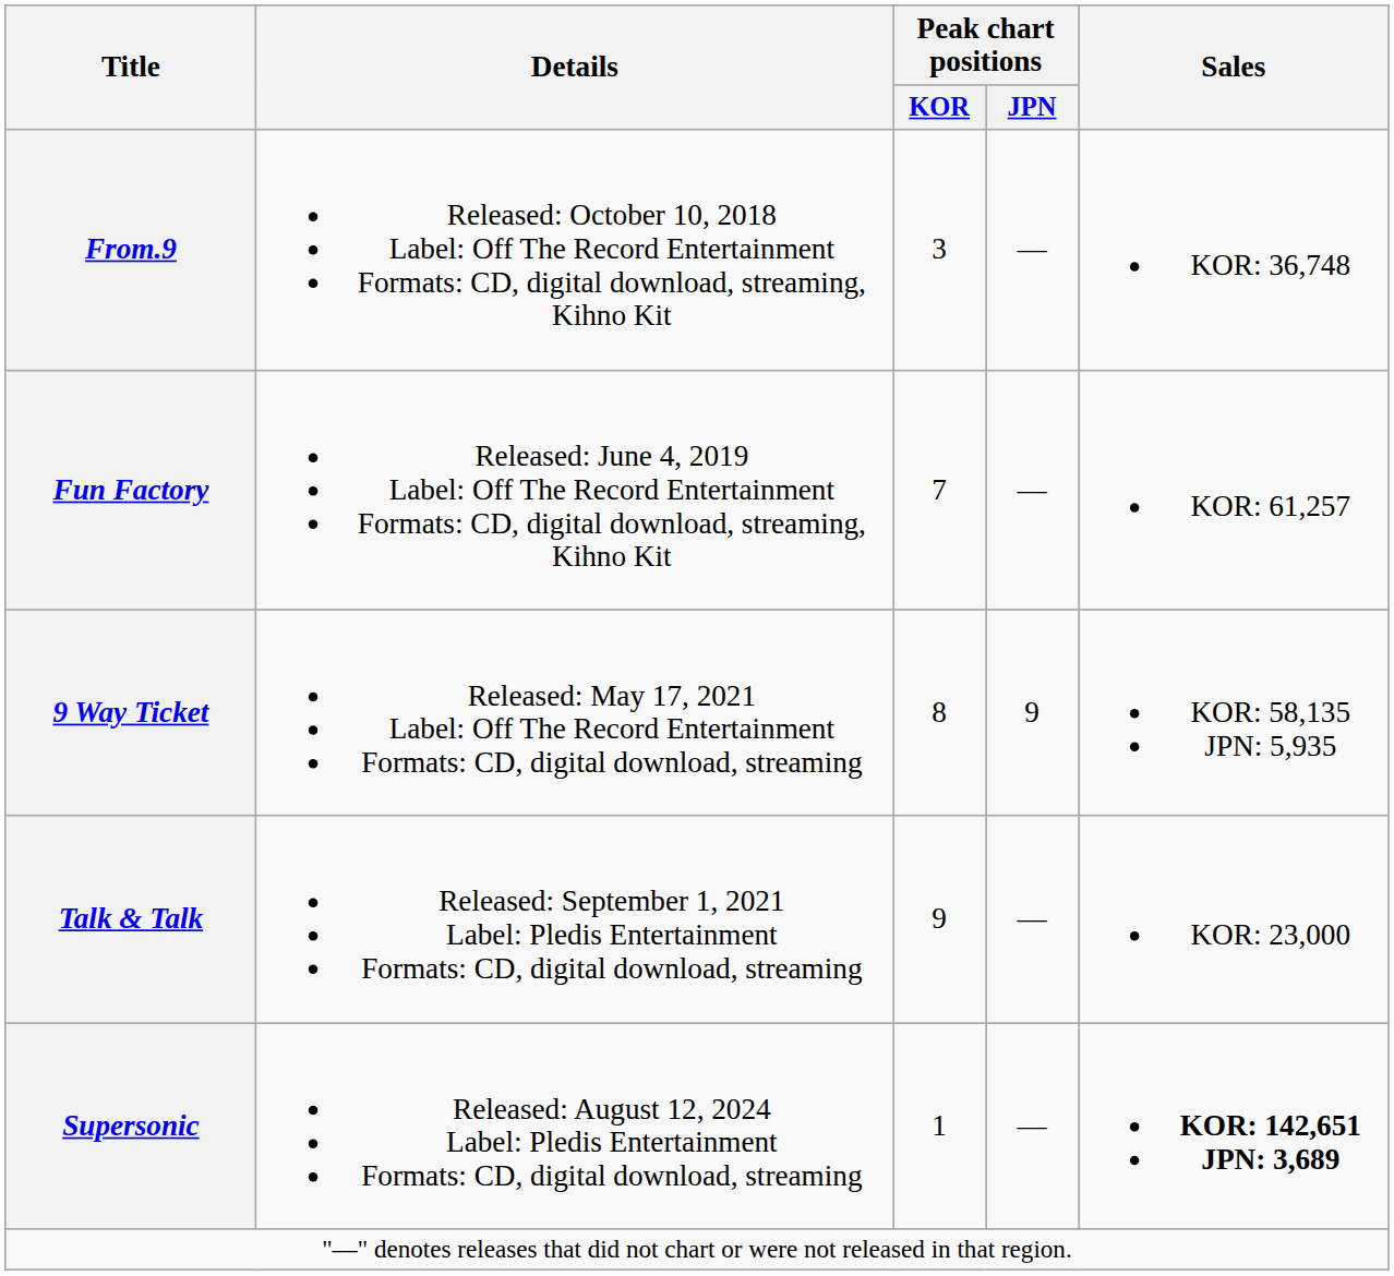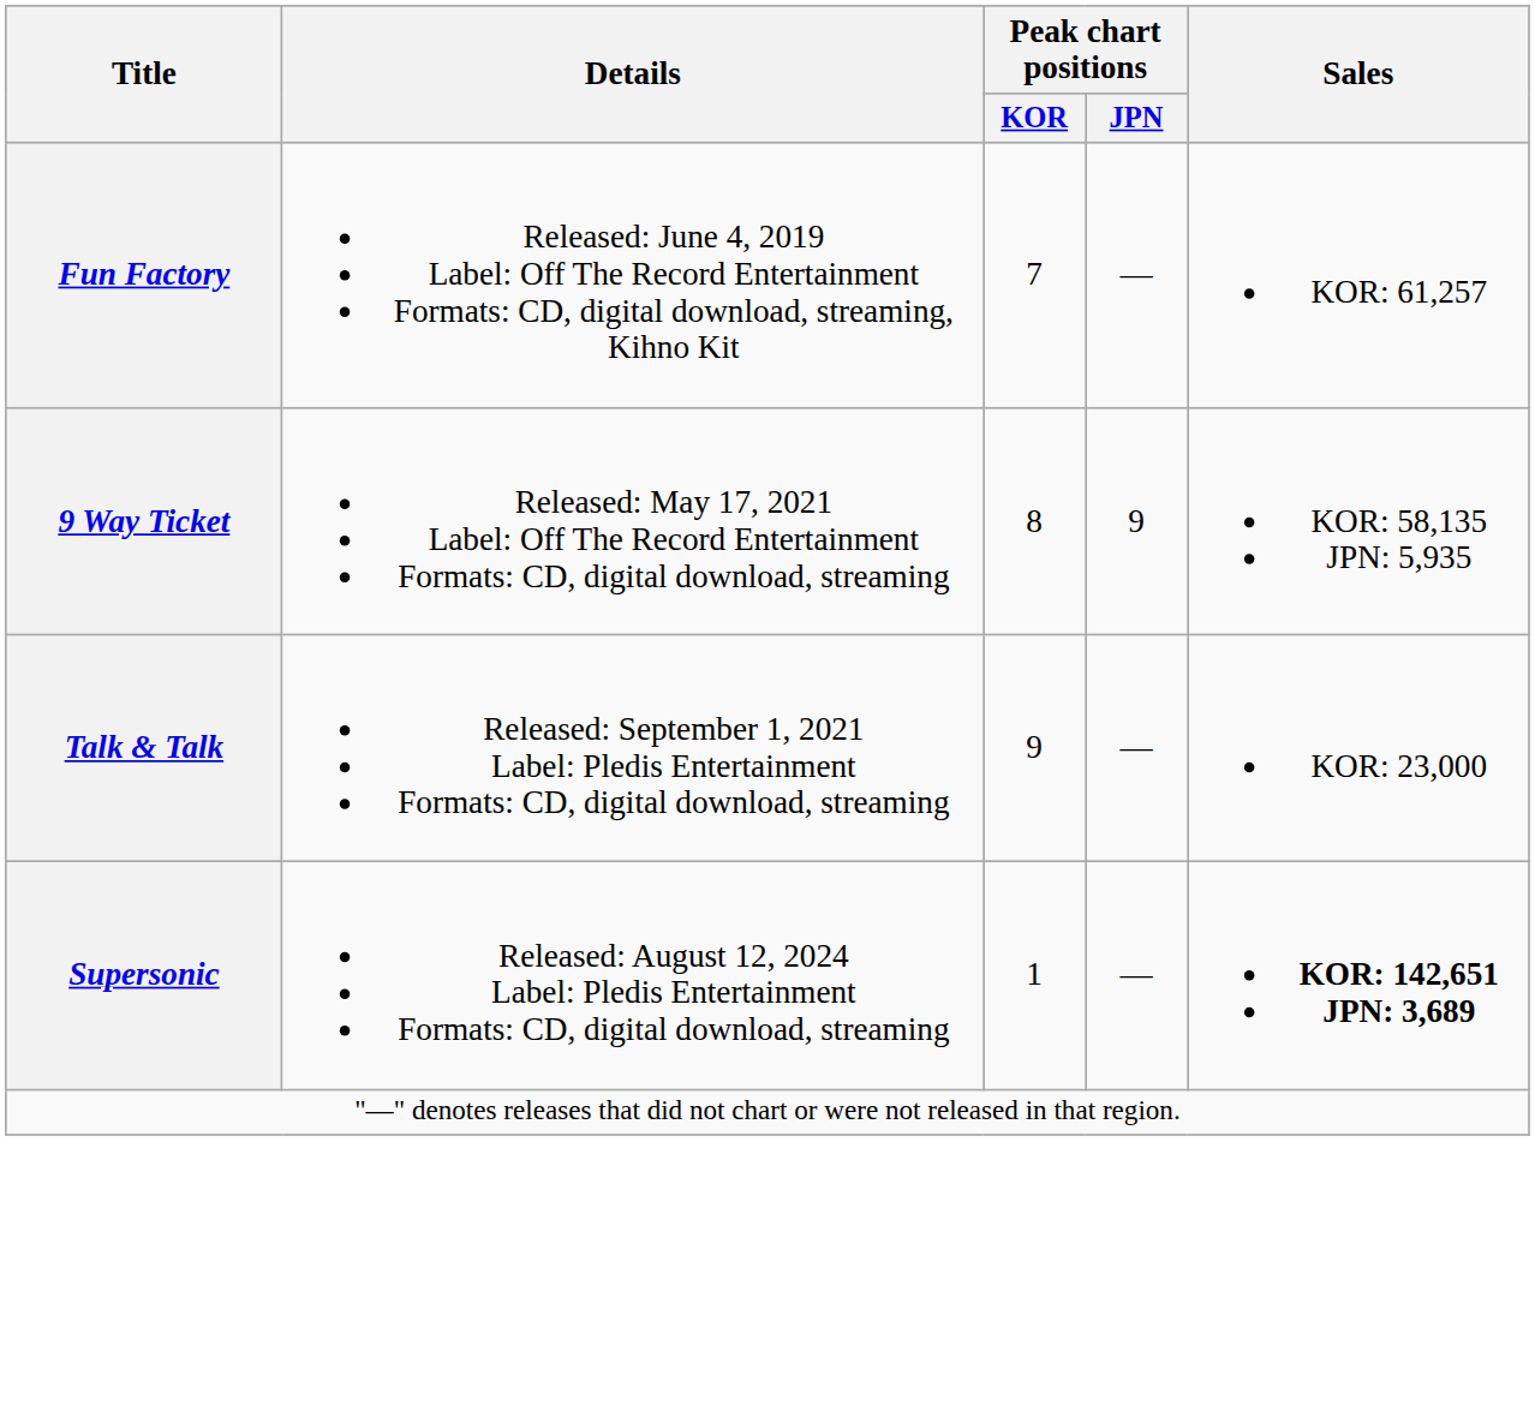 <table class="wikitable plainrowheaders" style="text-align:center">
 <tr>
 <th scope="col" rowspan="2" style="width:8em">Title</th>
 <th scope="col" rowspan="2" style="width:21em">Details</th>
 <th scope="col" colspan="2">Peak chart <br>positions</th>
 <th scope="col" rowspan="2" style="width:10em">Sales</th>
 </tr>
 <tr>
 <th scope="col" style="width:3em;font-size:90%"><a href='#'>KOR</a><br></th>
 <th scope="col" style="width:3em;font-size:90%"><a href='#'>JPN</a><br></th>
-</tr>
-<tr>
-<th scope="row"><em><a href='#'>From.9</a></em></th>
-<td><br><ul><li>Released: October 10, 2018</li><li>Label: Off The Record Entertainment</li><li>Formats: CD, digital download, streaming, Kihno Kit</li></ul></td>
-<td>3</td>
-<td>—</td>
-<td><br><ul><li>KOR: 36,748</li></ul></td>
 </tr>
 <tr>
 <th scope="row"><em><a href='#'>Fun Factory</a></em></th>
 <td><br><ul><li>Released: June 4, 2019</li><li>Label: Off The Record Entertainment</li><li>Formats: CD, digital download, streaming, Kihno Kit</li></ul></td>
 <td>7</td>
 <td>—</td>
 <td><br><ul><li>KOR: 61,257</li></ul></td>
 </tr>
 <tr>
 <th scope="row"><em><a href='#'>9 Way Ticket</a></em></th>
 <td><br><ul><li>Released: May 17, 2021</li><li>Label: Off The Record Entertainment</li><li>Formats: CD, digital download, streaming</li></ul></td>
 <td>8</td>
 <td>9</td>
 <td><br><ul><li>KOR: 58,135</li><li>JPN: 5,935</li></ul></td>
 </tr>
 <tr>
 <th scope="row"><em><a href='#'>Talk & Talk</a></em></th>
 <td><br><ul><li>Released: September 1, 2021</li><li>Label: Pledis Entertainment</li><li>Formats: CD, digital download, streaming</li></ul></td>
 <td>9</td>
 <td>—</td>
 <td><br><ul><li>KOR: 23,000</li></ul></td>
 </tr>
 <tr>
 <th scope="row"><em><a href='#'>Supersonic</a></em></th>
 <td><br><ul><li>Released: August 12, 2024</li><li>Label: Pledis Entertainment</li><li>Formats: CD, digital download, streaming</li></ul></td>
 <td>1</td>
 <td>—</td>
 <td><strong><br><ul><li>KOR: 142,651</li><li>JPN: 3,689 </li></ul></strong></td>
 </tr>
 <tr>
 <td colspan="5" style="font-size:85%">"—" denotes releases that did not chart or were not released in that region.</td>
 </tr>
 </table>
